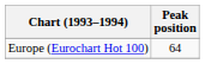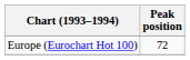 <table class="wikitable sortable">
 <tr>
 <th>Chart (1993–1994)</th>
 <th>Peak<br>position</th>
 </tr>
 <tr>
 </tr>
 <tr>
 </tr>
 <tr>
 <td>Europe (<a href='#'>Eurochart Hot 100</a>)</td>
-<td align="center">64</td>
+<td align="center">72</td>
 </tr>
 <tr>
 </tr>
 <tr>
 </tr>
 <tr>
 </tr>
 </table>
